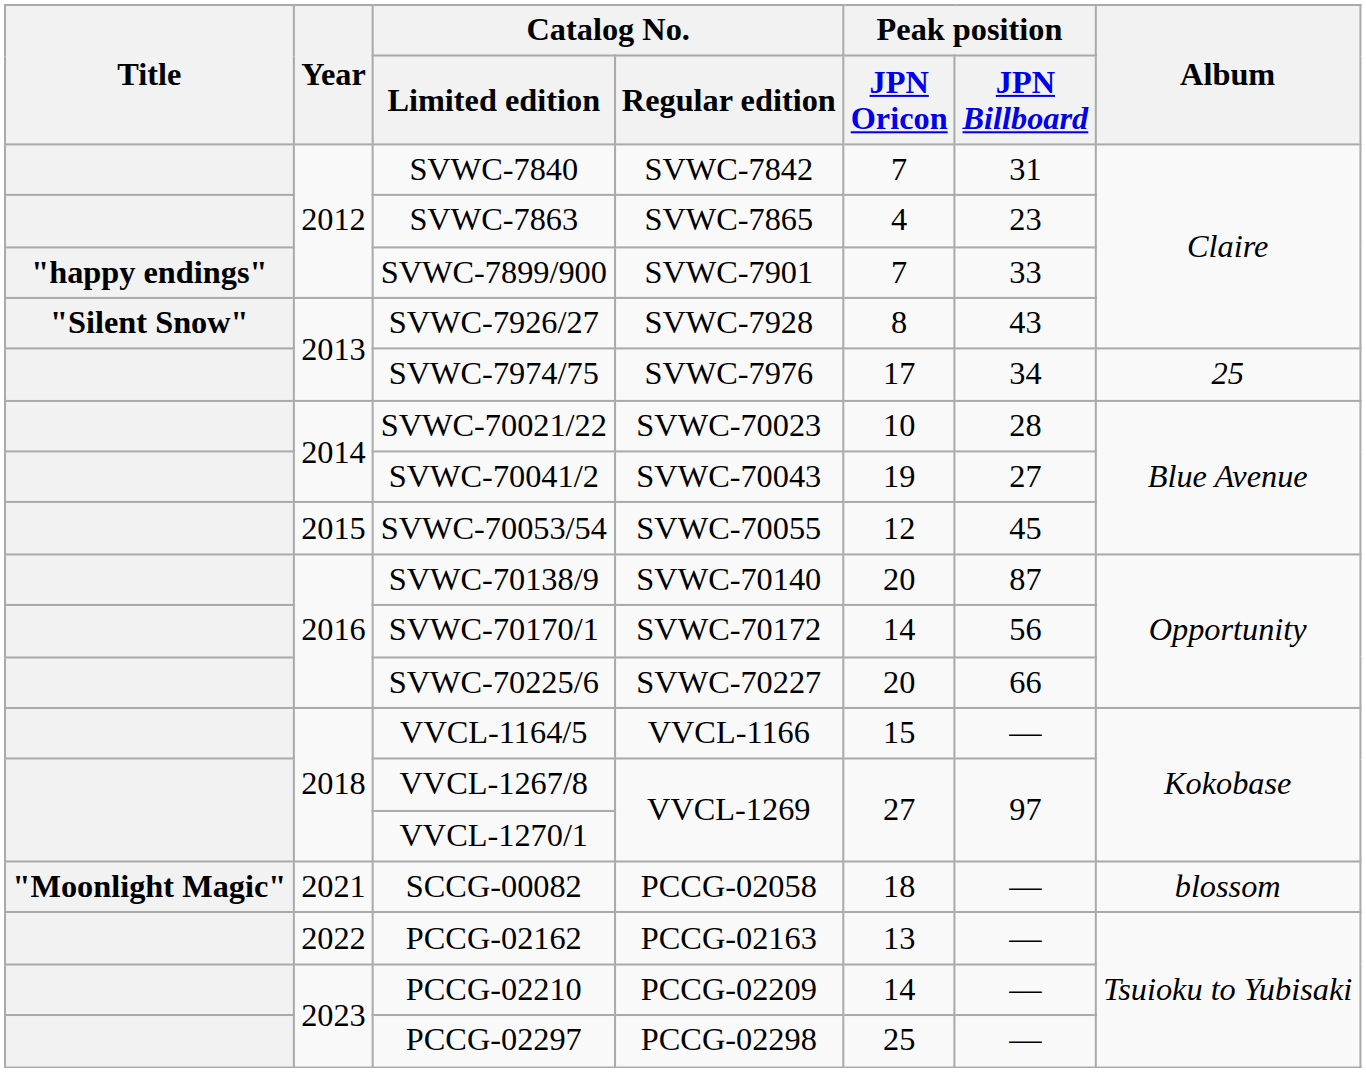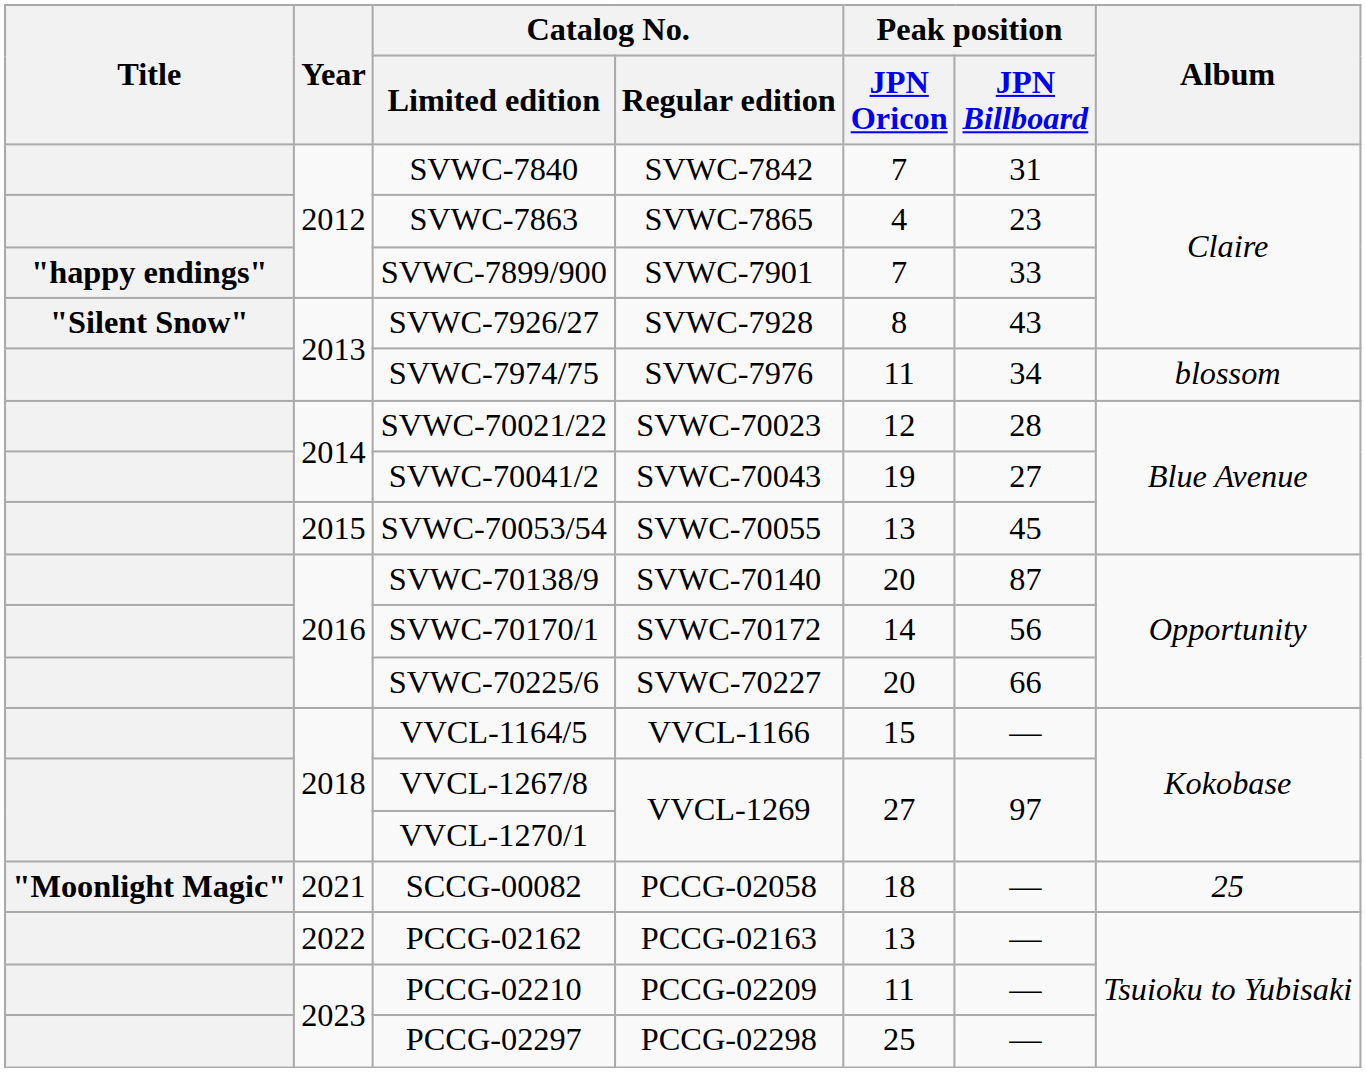 <table class="wikitable sortable plainrowheaders" style="text-align:center">
 <tr>
 <th scope="col" rowspan="2">Title</th>
 <th scope="col" rowspan="2">Year</th>
 <th scope="col" colspan="2">Catalog No.</th>
 <th scope="col" colspan="2">Peak position</th>
 <th scope="col" rowspan="2">Album</th>
 </tr>
 <tr>
 <th scope="col">Limited edition</th>
 <th scope="col">Regular edition</th>
 <th scope="col"><a href='#'>JPN<br>Oricon</a><br></th>
 <th scope="col"><a href='#'>JPN<br><em>Billboard</em></a><br></th>
 </tr>
 <tr>
 <th scope="row" align="left"></th>
 <td rowspan="3">2012</td>
 <td>SVWC-7840</td>
 <td>SVWC-7842</td>
 <td>7</td>
 <td>31</td>
 <td rowspan="4"><em>Claire</em></td>
 </tr>
 <tr>
 <th scope="row" align="left"></th>
 <td>SVWC-7863</td>
 <td>SVWC-7865</td>
 <td>4</td>
 <td>23</td>
 </tr>
 <tr>
 <th scope="row" align="left">"happy endings"</th>
 <td>SVWC-7899/900</td>
 <td>SVWC-7901</td>
 <td>7</td>
 <td>33</td>
 </tr>
 <tr>
 <th scope="row" align="left">"Silent Snow"</th>
 <td rowspan="2">2013</td>
 <td>SVWC-7926/27</td>
 <td>SVWC-7928</td>
 <td>8</td>
 <td>43</td>
 </tr>
 <tr>
 <th scope="row" align="left"></th>
 <td>SVWC-7974/75</td>
 <td>SVWC-7976</td>
-<td>17</td>
+<td>11</td>
 <td>34</td>
-<td><em>25</em></td>
+<td rowspan="1"><em>blossom</em></td>
 </tr>
 <tr>
 <th scope="row" align="left"></th>
 <td rowspan="2">2014</td>
 <td>SVWC-70021/22</td>
 <td>SVWC-70023</td>
-<td>10</td>
+<td>12</td>
 <td>28</td>
 <td rowspan="3"><em>Blue Avenue</em></td>
 </tr>
 <tr>
 <th scope="row" align="left"></th>
 <td>SVWC-70041/2</td>
 <td>SVWC-70043</td>
 <td>19</td>
 <td>27</td>
 </tr>
 <tr>
 <th scope="row" align="left"></th>
 <td rowspan="1">2015</td>
 <td>SVWC-70053/54</td>
 <td>SVWC-70055</td>
-<td>12</td>
+<td>13</td>
 <td>45</td>
 </tr>
 <tr>
 <th scope="row" align="left"></th>
 <td rowspan="3">2016</td>
 <td>SVWC-70138/9</td>
 <td>SVWC-70140</td>
 <td>20</td>
 <td>87</td>
 <td rowspan="3"><em>Opportunity</em></td>
 </tr>
 <tr>
 <th scope="row" align="left"></th>
 <td>SVWC-70170/1</td>
 <td>SVWC-70172</td>
 <td>14</td>
 <td>56</td>
 </tr>
 <tr>
 <th scope="row" align="left"></th>
 <td>SVWC-70225/6</td>
 <td>SVWC-70227</td>
 <td>20</td>
 <td>66</td>
 </tr>
 <tr>
 <th scope="row" align="left"></th>
 <td rowspan="3">2018</td>
 <td>VVCL-1164/5</td>
 <td>VVCL-1166</td>
 <td>15</td>
 <td>—</td>
 <td rowspan="3"><em>Kokobase</em></td>
 </tr>
 <tr>
 <th rowspan="2" scope="row" align="left"></th>
 <td>VVCL-1267/8</td>
 <td rowspan="2">VVCL-1269</td>
 <td rowspan="2">27</td>
 <td rowspan="2">97</td>
 </tr>
 <tr>
 <td>VVCL-1270/1</td>
 </tr>
 <tr>
 <th scope="row" align="left">"Moonlight Magic"</th>
 <td rowspan="1">2021</td>
 <td rowspan="1">SCCG-00082</td>
 <td rowspan="1">PCCG-02058</td>
 <td rowspan="1">18</td>
 <td rowspan="1">—</td>
-<td rowspan="1"><em>blossom</em></td>
+<td><em>25</em></td>
 </tr>
 <tr>
 <th scope="row" align="left"></th>
 <td rowspan="1">2022</td>
 <td rowspan="1">PCCG-02162</td>
 <td rowspan="1">PCCG-02163</td>
 <td rowspan="1">13</td>
 <td rowspan="1">—</td>
 <td rowspan="3"><em>Tsuioku to Yubisaki</em></td>
 </tr>
 <tr>
 <th scope="row" align="left"></th>
 <td rowspan="3">2023</td>
 <td rowspan="1">PCCG-02210</td>
 <td rowspan="1">PCCG-02209</td>
-<td rowspan="1">14</td>
+<td rowspan="1">11</td>
 <td rowspan="1">—</td>
 </tr>
 <tr>
 <th scope="row" align="left"></th>
 <td rowspan="2">PCCG-02297</td>
 <td rowspan="2">PCCG-02298</td>
 <td rowspan="2">25</td>
 <td rowspan="2">—</td>
 </tr>
 </table>
